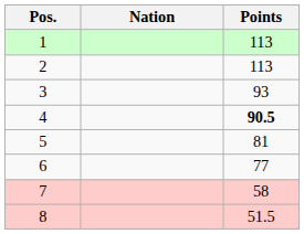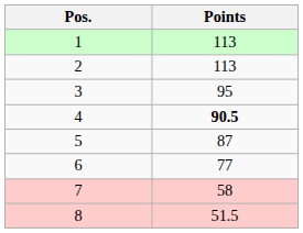 <table class="wikitable gauche" cellspacing="1" style="width:300px;">
 <tr style="background:#efefef; text-align:center;">
 <th style="width:70px;">Pos.</th>
-<th>Nation</th>
 <th style="width:70px;">Points</th>
 </tr>
 <tr style="vertical-align:top; text-align:center; background:#ccffcc;">
 <td>1</td>
-<td style="text-align:left;"></td>
 <td>113</td>
 </tr>
 <tr style="vertical-align:top; text-align:center;">
 <td>2</td>
-<td style="text-align:left;"></td>
 <td>113</td>
 </tr>
 <tr style="vertical-align:top; text-align:center;">
 <td>3</td>
-<td style="text-align:left;"></td>
-<td>93</td>
+<td>95</td>
 </tr>
 <tr style="vertical-align:top; text-align:center;">
 <td>4</td>
-<td style="text-align:left;"></td>
 <td><strong>90.5</strong></td>
 </tr>
 <tr style="vertical-align:top; text-align:center;">
 <td>5</td>
-<td style="text-align:left;"></td>
-<td>81</td>
+<td>87</td>
 </tr>
 <tr style="vertical-align:top; text-align:center;">
 <td>6</td>
-<td style="text-align:left;"></td>
 <td>77</td>
 </tr>
 <tr style="vertical-align:top; text-align:center; background:#ffcccc;">
 <td>7</td>
-<td style="text-align:left;"></td>
 <td>58</td>
 </tr>
 <tr style="vertical-align:top; text-align:center; background:#ffcccc;">
 <td>8</td>
-<td style="text-align:left;"></td>
 <td>51.5</td>
 </tr>
 </table>
